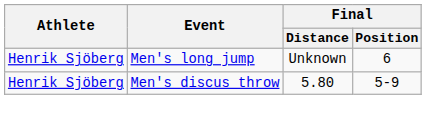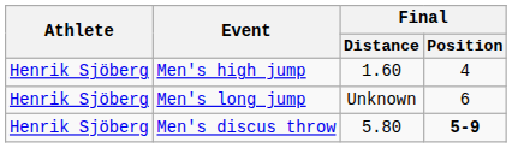 <table class=wikitable style=font-size:90%;text-align:center>
 <tr>
 <th rowspan=2>Athlete</th>
 <th rowspan=2>Event</th>
 <th colspan=2>Final</th>
 </tr>
 <tr style=font-size:95%>
 <th>Distance</th>
 <th>Position</th>
 </tr>
 <tr>
 <td align=left><a href='#'>Henrik Sjöberg</a></td>
+<td align=left><a href='#'>Men's high jump</a></td>
+<td>1.60</td>
+<td>4</td>
+</tr>
+<tr>
+<td align=left><a href='#'>Henrik Sjöberg</a></td>
 <td align=left><a href='#'>Men's long jump</a></td>
 <td>Unknown</td>
 <td>6</td>
 </tr>
 <tr>
 <td align=left><a href='#'>Henrik Sjöberg</a></td>
 <td align=left><a href='#'>Men's discus throw</a></td>
 <td>5.80</td>
-<td>5-9</td>
+<td><strong>5-9</strong></td>
 </tr>
 </table>
